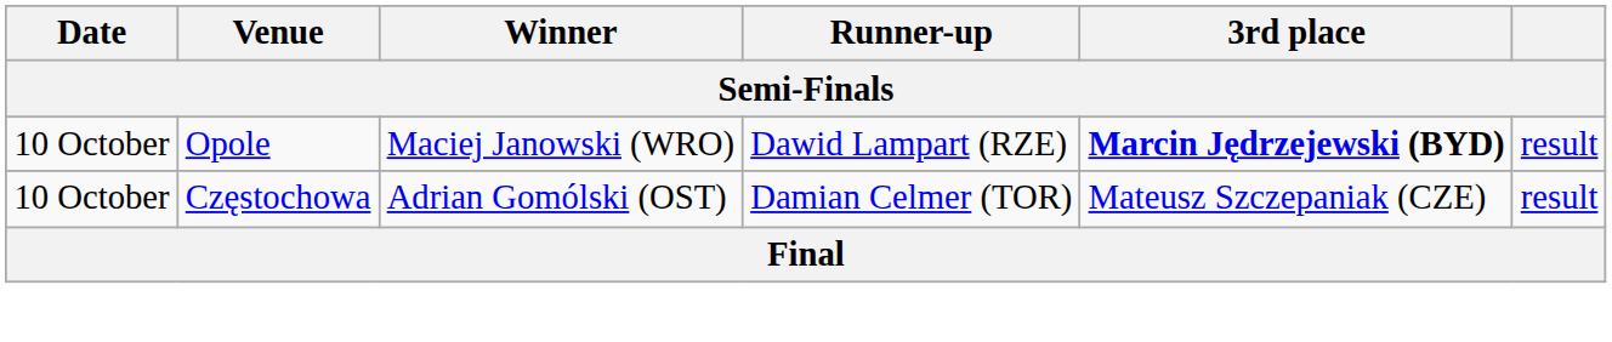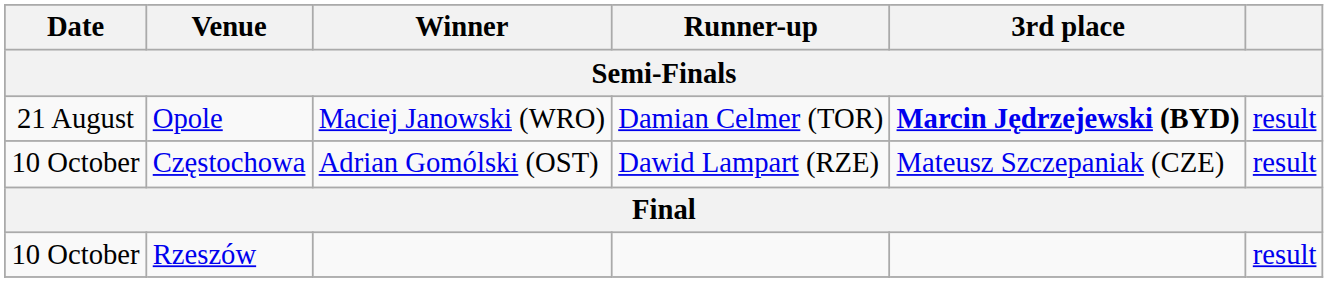 <table class=wikitable>
 <tr>
 <th>Date</th>
 <th>Venue</th>
 <th>Winner</th>
 <th>Runner-up</th>
 <th>3rd place</th>
 <th></th>
 </tr>
 <tr>
 <th colspan=6>Semi-Finals</th>
 </tr>
 <tr>
-<td align=center>10 October</td>
+<td align=center>21 August</td>
 <td><a href='#'>Opole</a></td>
 <td><a href='#'>Maciej Janowski</a> (WRO)</td>
-<td><a href='#'>Dawid Lampart</a> (RZE)</td>
+<td><a href='#'>Damian Celmer</a> (TOR)</td>
 <td><strong><a href='#'>Marcin Jędrzejewski</a> (BYD)</strong></td>
 <td align=center><a href='#'>result</a></td>
 </tr>
 <tr>
 <td align=center>10 October</td>
 <td><a href='#'>Częstochowa</a></td>
 <td><a href='#'>Adrian Gomólski</a> (OST)</td>
-<td><a href='#'>Damian Celmer</a> (TOR)</td>
+<td><a href='#'>Dawid Lampart</a> (RZE)</td>
 <td><a href='#'>Mateusz Szczepaniak</a> (CZE)</td>
 <td align=center><a href='#'>result</a></td>
 </tr>
 <tr>
 <th colspan=6>Final</th>
 </tr>
+<tr>
+<td align=center>10 October</td>
+<td><a href='#'>Rzeszów</a></td>
+<td></td>
+<td></td>
+<td></td>
+<td align=center><a href='#'>result</a></td>
+</tr>
 </table>
